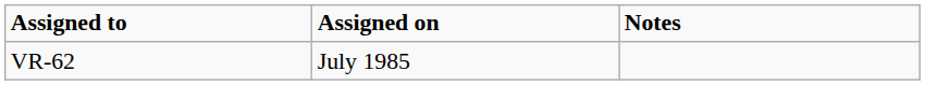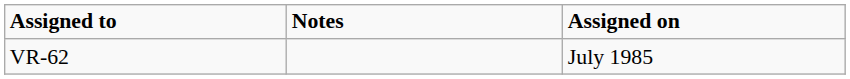 <table class="wikitable" style="width: 70%;">
 <tr>
 <td style="width: 200px;"><strong>Assigned to</strong></td>
+<td><strong>Notes</strong></td>
 <td style="width: 200px;"><strong>Assigned on</strong></td>
-<td><strong>Notes</strong></td>
 </tr>
 <tr>
 <td>VR-62</td>
+<td></td>
 <td>July 1985</td>
-<td></td>
 </tr>
 </table>
